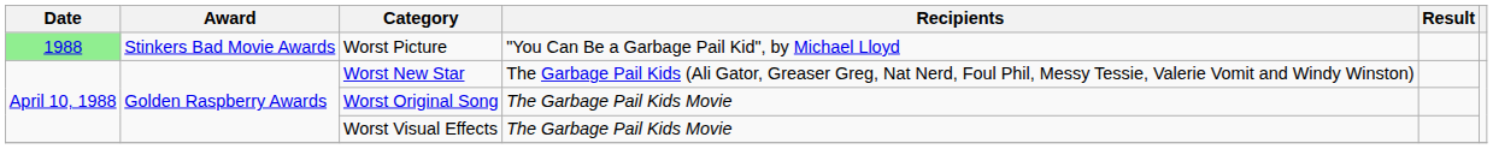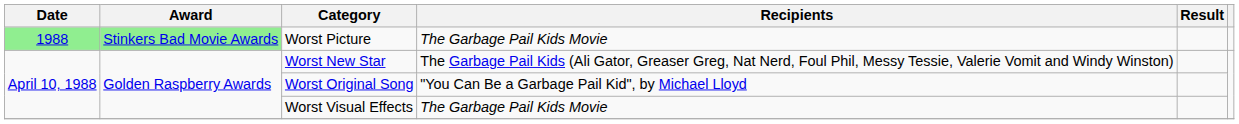 <table class="wikitable">
 <tr>
 <th>Date</th>
 <th>Award</th>
 <th>Category</th>
 <th>Recipients</th>
 <th>Result</th>
 <th></th>
 </tr>
 <tr>
 <td style="background: lightgreen; text-align:center;"><a href='#'>1988</a></td>
-<td><a href='#'>Stinkers Bad Movie Awards</a></td>
+<td style="background: lightgreen;"><a href='#'>Stinkers Bad Movie Awards</a></td>
 <td>Worst Picture</td>
-<td>"You Can Be a Garbage Pail Kid", by <a href='#'>Michael Lloyd</a></td>
+<td><em>The Garbage Pail Kids Movie</em></td>
 <td></td>
 <td></td>
 </tr>
 <tr>
 <td rowspan="3" style="text-align:center;"><a href='#'>April 10, 1988</a></td>
 <td rowspan="3"><a href='#'>Golden Raspberry Awards</a></td>
 <td><a href='#'>Worst New Star</a></td>
 <td>The <a href='#'>Garbage Pail Kids</a> (Ali Gator, Greaser Greg, Nat Nerd, Foul Phil, Messy Tessie, Valerie Vomit and Windy Winston)</td>
 <td></td>
 <td rowspan="3"></td>
 </tr>
 <tr>
 <td><a href='#'>Worst Original Song</a></td>
-<td><em>The Garbage Pail Kids Movie</em></td>
+<td>"You Can Be a Garbage Pail Kid", by <a href='#'>Michael Lloyd</a></td>
 <td></td>
 </tr>
 <tr>
 <td>Worst Visual Effects</td>
 <td><em>The Garbage Pail Kids Movie</em></td>
 <td></td>
 </tr>
 <tr>
 </tr>
 </table>
